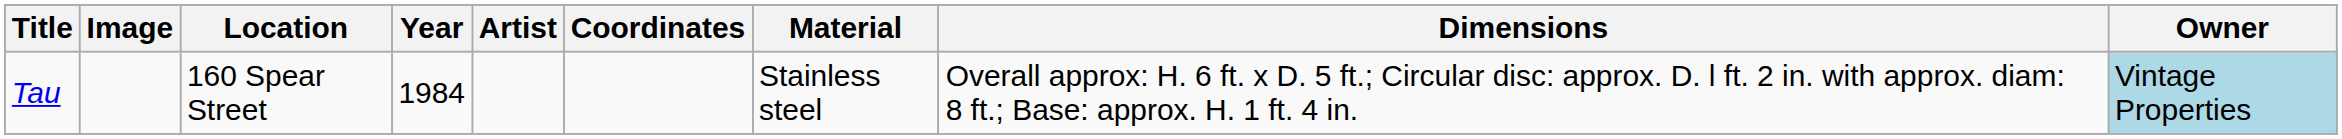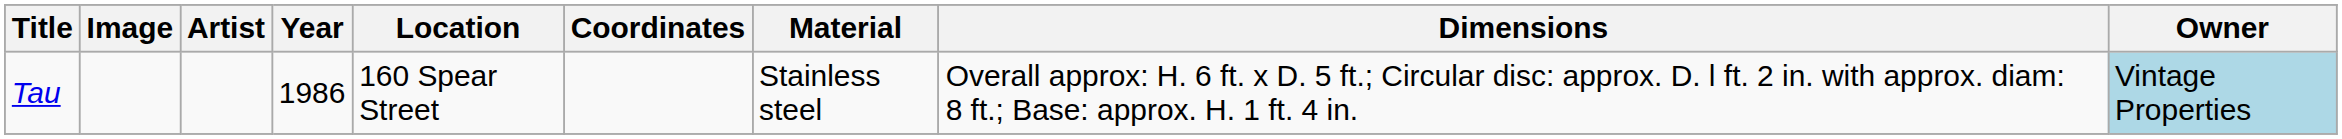 <table class="wikitable sortable">
 <tr>
 <th>Title</th>
 <th>Image</th>
+<th>Artist</th>
+<th>Year</th>
 <th>Location</th>
-<th>Year</th>
-<th>Artist</th>
 <th>Coordinates</th>
 <th>Material</th>
 <th>Dimensions</th>
 <th>Owner</th>
 </tr>
 <tr>
 <td><em><a href='#'>Tau</a></em></td>
 <td></td>
+<td></td>
+<td>1986</td>
 <td>160 Spear Street</td>
-<td>1984</td>
-<td></td>
 <td></td>
 <td>Stainless steel</td>
 <td>Overall approx: H. 6 ft. x D. 5 ft.; Circular disc: approx. D. l ft. 2 in. with approx. diam: 8 ft.; Base: approx. H. 1 ft. 4 in.</td>
 <td style="background: lightblue;">Vintage Properties</td>
 </tr>
 </table>
